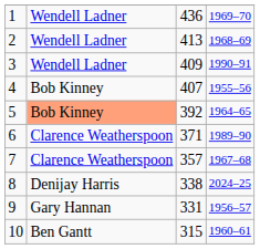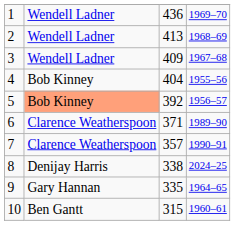 <table class="wikitable">
 <tr>
 </tr>
 <tr>
 <td>1</td>
 <td><a href='#'>Wendell Ladner</a></td>
 <td>436</td>
 <td style="font-size:80%;"><a href='#'>1969–70</a></td>
 </tr>
 <tr>
 <td>2</td>
 <td><a href='#'>Wendell Ladner</a></td>
 <td>413</td>
 <td style="font-size:80%;"><a href='#'>1968–69</a></td>
 </tr>
 <tr>
 <td>3</td>
 <td><a href='#'>Wendell Ladner</a></td>
 <td>409</td>
-<td style="font-size:80%;"><a href='#'>1990–91</a></td>
+<td style="font-size:80%;"><a href='#'>1967–68</a></td>
 </tr>
 <tr>
 <td>4</td>
 <td>Bob Kinney</td>
-<td>407</td>
+<td>404</td>
 <td style="font-size:80%;"><a href='#'>1955–56</a></td>
 </tr>
 <tr>
 <td>5</td>
 <td style="background: lightsalmon;">Bob Kinney</td>
 <td>392</td>
-<td style="font-size:80%;"><a href='#'>1964–65</a></td>
+<td style="font-size:80%;"><a href='#'>1956–57</a></td>
 </tr>
 <tr>
 <td>6</td>
 <td><a href='#'>Clarence Weatherspoon</a></td>
 <td>371</td>
 <td style="font-size:80%;"><a href='#'>1989–90</a></td>
 </tr>
 <tr>
 <td>7</td>
 <td><a href='#'>Clarence Weatherspoon</a></td>
 <td>357</td>
-<td style="font-size:80%;"><a href='#'>1967–68</a></td>
+<td style="font-size:80%;"><a href='#'>1990–91</a></td>
 </tr>
 <tr>
 <td>8</td>
 <td>Denijay Harris</td>
 <td>338</td>
 <td style="font-size:80%;"><a href='#'>2024–25</a></td>
 </tr>
 <tr>
 <td>9</td>
 <td>Gary Hannan</td>
-<td>331</td>
-<td style="font-size:80%;"><a href='#'>1956–57</a></td>
+<td>335</td>
+<td style="font-size:80%;"><a href='#'>1964–65</a></td>
 </tr>
 <tr>
 <td>10</td>
 <td>Ben Gantt</td>
 <td>315</td>
 <td style="font-size:80%;"><a href='#'>1960–61</a></td>
 </tr>
 </table>
